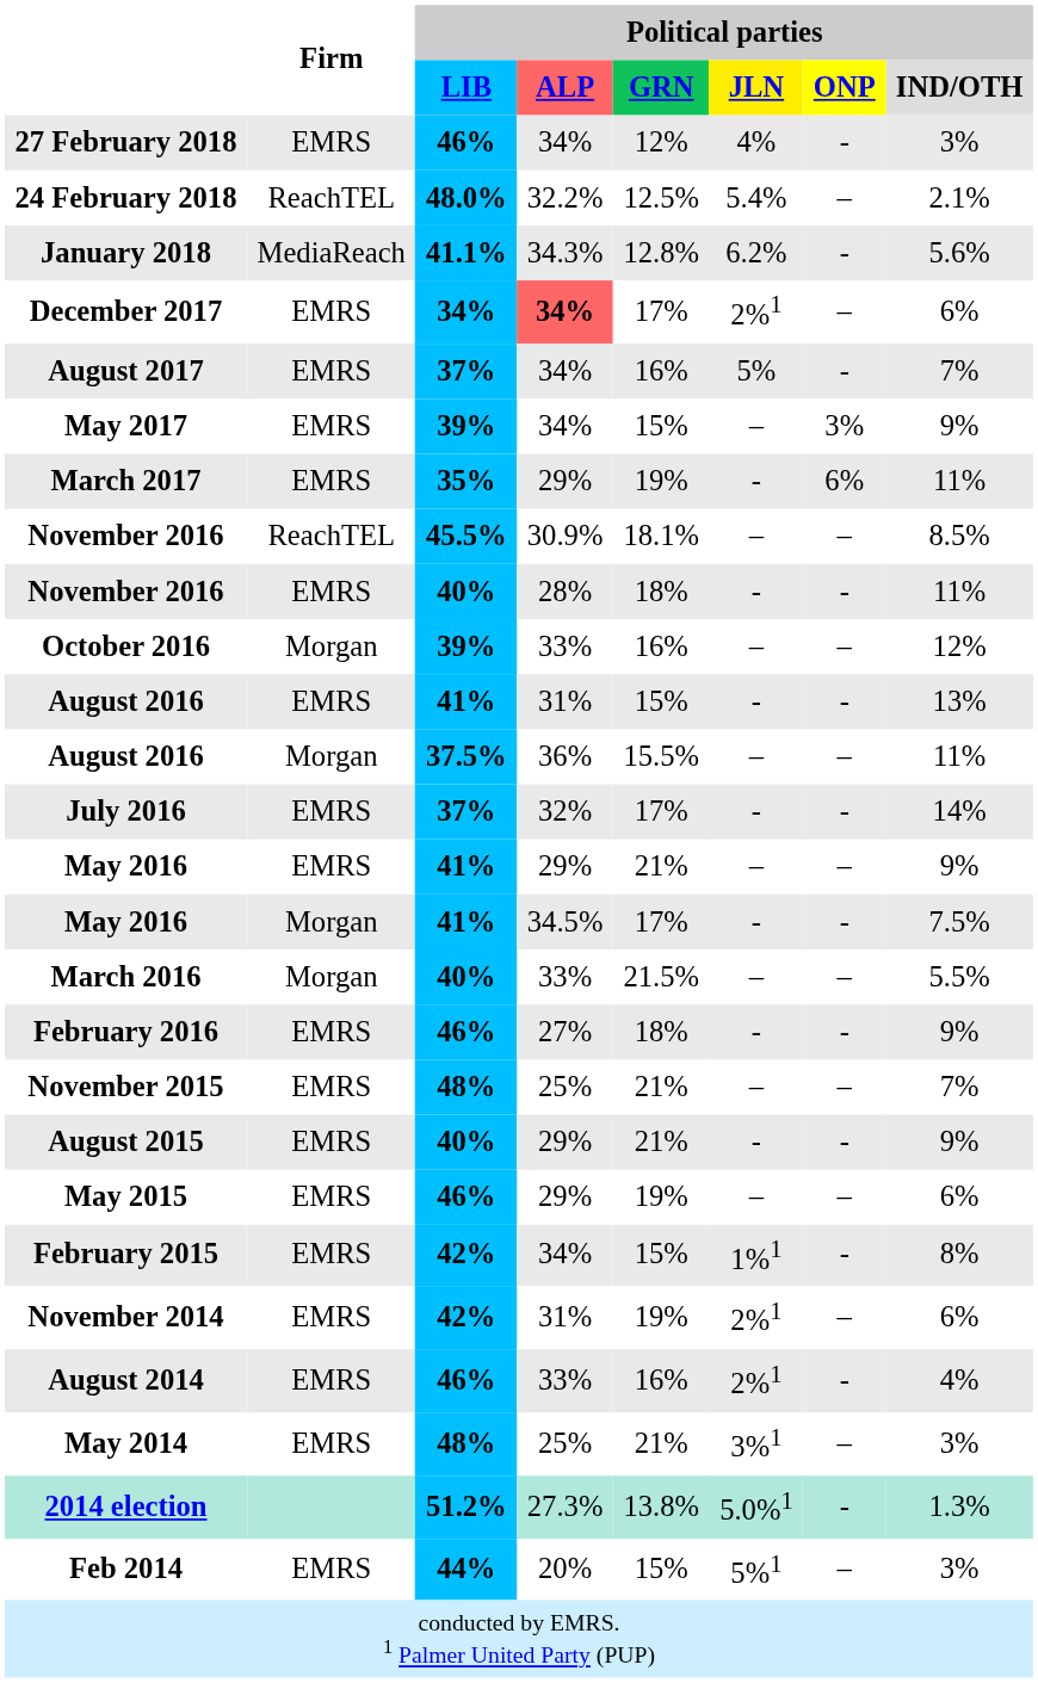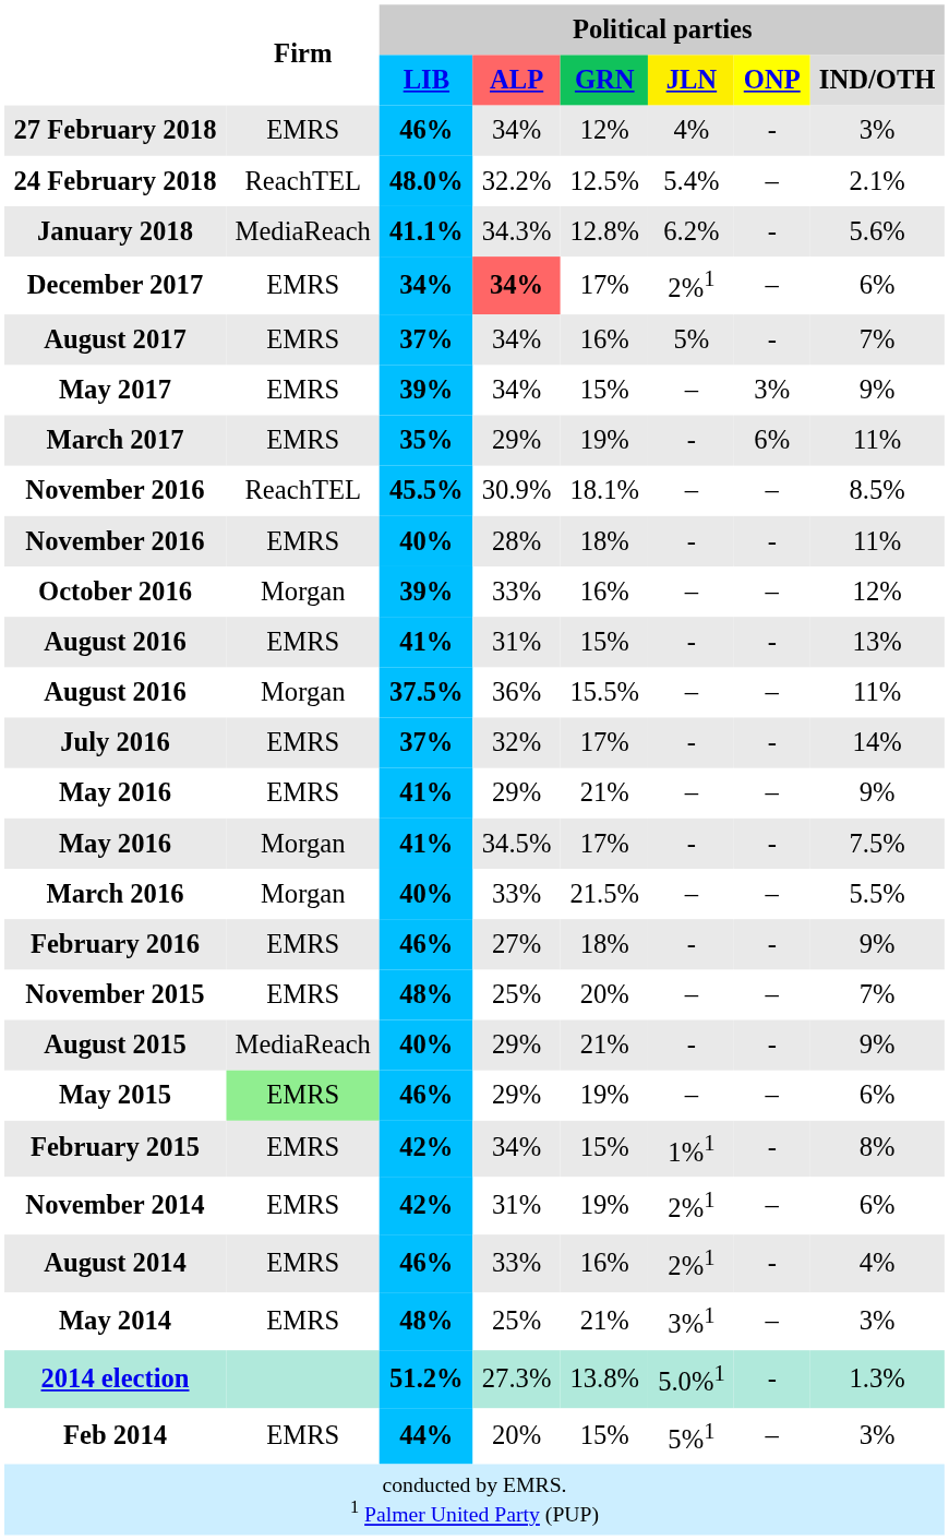 <table class="toccolours" cellpadding="5" cellspacing="0" style="float:left; text-align:center; margin-right:.5em; margin-top:.4em; font-size:90%;">
 <tr>
 </tr>
 <tr>
 <th></th>
 <th rowspan="2">Firm</th>
 <th style="background:#ccc;" colspan="7">Political parties</th>
 </tr>
 <tr>
 <th></th>
 <th style="background:#00bfff;"><a href='#'>LIB</a></th>
 <th style="background:#f66;"><a href='#'>ALP</a></th>
 <th style="background:#10c25b;"><a href='#'>GRN</a></th>
 <th style="background:#FDEE00;"><a href='#'>JLN</a></th>
 <th style="background:#ff0;"><a href='#'>ONP</a></th>
 <th style="background:#ddd;">IND/OTH</th>
 </tr>
 <tr>
 <th style="background:#e9e9e9;">27 February 2018</th>
 <td style="background:#e9e9e9;">EMRS</td>
 <td style="background:#00bfff;"><strong>46%</strong></td>
 <td style="background:#e9e9e9;">34%</td>
 <td style="background:#e9e9e9;">12%</td>
 <td style="background:#e9e9e9;">4%</td>
 <td style="background:#e9e9e9;">-</td>
 <td style="background:#e9e9e9;">3%</td>
 </tr>
 <tr>
 <th>24 February 2018</th>
 <td>ReachTEL</td>
 <td style="background:#00bfff;"><strong>48.0%</strong></td>
 <td>32.2%</td>
 <td>12.5%</td>
 <td>5.4%</td>
 <td>–</td>
 <td>2.1%</td>
 </tr>
 <tr>
 <th style="background:#e9e9e9;">January 2018</th>
 <td style="background:#e9e9e9;">MediaReach<br></td>
 <td style="background:#00bfff;"><strong>41.1%</strong></td>
 <td style="background:#e9e9e9;">34.3%</td>
 <td style="background:#e9e9e9;">12.8%</td>
 <td style="background:#e9e9e9;">6.2%</td>
 <td style="background:#e9e9e9;">-</td>
 <td style="background:#e9e9e9;">5.6%</td>
 </tr>
 <tr>
 <th>December 2017</th>
 <td>EMRS</td>
 <td style="background:#00bfff;"><strong>34%</strong></td>
 <td style="background:#f66;"><strong>34%</strong></td>
 <td>17%</td>
 <td>2%<sup>1</sup></td>
 <td>–</td>
 <td>6%</td>
 </tr>
 <tr>
 <th style="background:#e9e9e9;">August 2017</th>
 <td style="background:#e9e9e9;">EMRS</td>
 <td style="background:#00bfff;"><strong>37%</strong></td>
 <td style="background:#e9e9e9;">34%</td>
 <td style="background:#e9e9e9;">16%</td>
 <td style="background:#e9e9e9;">5%</td>
 <td style="background:#e9e9e9;">-</td>
 <td style="background:#e9e9e9;">7%</td>
 </tr>
 <tr>
 <th>May 2017</th>
 <td>EMRS</td>
 <td style="background:#00bfff;"><strong>39%</strong></td>
 <td>34%</td>
 <td>15%</td>
 <td>–</td>
 <td>3%</td>
 <td>9%</td>
 </tr>
 <tr>
 <th style="background:#e9e9e9;">March 2017</th>
 <td style="background:#e9e9e9;">EMRS</td>
 <td style="background:#00bfff;"><strong>35%</strong></td>
 <td style="background:#e9e9e9;">29%</td>
 <td style="background:#e9e9e9;">19%</td>
 <td style="background:#e9e9e9;">-</td>
 <td style="background:#e9e9e9;">6%</td>
 <td style="background:#e9e9e9;">11%</td>
 </tr>
 <tr>
 <th>November 2016</th>
 <td>ReachTEL</td>
 <td style="background:#00bfff;"><strong>45.5%</strong></td>
 <td>30.9%</td>
 <td>18.1%</td>
 <td>–</td>
 <td>–</td>
 <td>8.5%</td>
 </tr>
 <tr>
 <th style="background:#e9e9e9;">November 2016</th>
 <td style="background:#e9e9e9;">EMRS</td>
 <td style="background:#00bfff;"><strong>40%</strong></td>
 <td style="background:#e9e9e9;">28%</td>
 <td style="background:#e9e9e9;">18%</td>
 <td style="background:#e9e9e9;">-</td>
 <td style="background:#e9e9e9;">-</td>
 <td style="background:#e9e9e9;">11%</td>
 </tr>
 <tr>
 <th>October 2016</th>
 <td>Morgan</td>
 <td style="background:#00bfff;"><strong>39%</strong></td>
 <td>33%</td>
 <td>16%</td>
 <td>–</td>
 <td>–</td>
 <td>12%</td>
 </tr>
 <tr>
 <th style="background:#e9e9e9;">August 2016</th>
 <td style="background:#e9e9e9;">EMRS</td>
 <td style="background:#00bfff;"><strong>41%</strong></td>
 <td style="background:#e9e9e9;">31%</td>
 <td style="background:#e9e9e9;">15%</td>
 <td style="background:#e9e9e9;">-</td>
 <td style="background:#e9e9e9;">-</td>
 <td style="background:#e9e9e9;">13%</td>
 </tr>
 <tr>
 <th>August 2016</th>
 <td>Morgan</td>
 <td style="background:#00bfff;"><strong>37.5%</strong></td>
 <td>36%</td>
 <td>15.5%</td>
 <td>–</td>
 <td>–</td>
 <td>11%</td>
 </tr>
 <tr>
 <th style="background:#e9e9e9;">July 2016</th>
 <td style="background:#e9e9e9;">EMRS</td>
 <td style="background:#00bfff;"><strong>37%</strong></td>
 <td style="background:#e9e9e9;">32%</td>
 <td style="background:#e9e9e9;">17%</td>
 <td style="background:#e9e9e9;">-</td>
 <td style="background:#e9e9e9;">-</td>
 <td style="background:#e9e9e9;">14%</td>
 </tr>
 <tr>
 <th>May 2016</th>
 <td>EMRS</td>
 <td style="background:#00bfff;"><strong>41%</strong></td>
 <td>29%</td>
 <td>21%</td>
 <td>–</td>
 <td>–</td>
 <td>9%</td>
 </tr>
 <tr>
 <th style="background:#e9e9e9;">May 2016</th>
 <td style="background:#e9e9e9;">Morgan</td>
 <td style="background:#00bfff;"><strong>41%</strong></td>
 <td style="background:#e9e9e9;">34.5%</td>
 <td style="background:#e9e9e9;">17%</td>
 <td style="background:#e9e9e9;">-</td>
 <td style="background:#e9e9e9;">-</td>
 <td style="background:#e9e9e9;">7.5%</td>
 </tr>
 <tr>
 <th>March 2016</th>
 <td>Morgan</td>
 <td style="background:#00bfff;"><strong>40%</strong></td>
 <td>33%</td>
 <td>21.5%</td>
 <td>–</td>
 <td>–</td>
 <td>5.5%</td>
 </tr>
 <tr>
 <th style="background:#e9e9e9;">February 2016</th>
 <td style="background:#e9e9e9;">EMRS</td>
 <td style="background:#00bfff;"><strong>46%</strong></td>
 <td style="background:#e9e9e9;">27%</td>
 <td style="background:#e9e9e9;">18%</td>
 <td style="background:#e9e9e9;">-</td>
 <td style="background:#e9e9e9;">-</td>
 <td style="background:#e9e9e9;">9%</td>
 </tr>
 <tr>
 <th>November 2015</th>
 <td>EMRS</td>
 <td style="background:#00bfff;"><strong>48%</strong></td>
 <td>25%</td>
-<td>21%</td>
+<td>20%</td>
 <td>–</td>
 <td>–</td>
 <td>7%</td>
 </tr>
 <tr>
 <th style="background:#e9e9e9;">August 2015</th>
-<td style="background:#e9e9e9;">EMRS</td>
+<td style="background:#e9e9e9;">MediaReach<br></td>
 <td style="background:#00bfff;"><strong>40%</strong></td>
 <td style="background:#e9e9e9;">29%</td>
 <td style="background:#e9e9e9;">21%</td>
 <td style="background:#e9e9e9;">-</td>
 <td style="background:#e9e9e9;">-</td>
 <td style="background:#e9e9e9;">9%</td>
 </tr>
 <tr>
 <th>May 2015</th>
-<td>EMRS</td>
+<td style="background: lightgreen;">EMRS</td>
 <td style="background:#00bfff;"><strong>46%</strong></td>
 <td>29%</td>
 <td>19%</td>
 <td>–</td>
 <td>–</td>
 <td>6%</td>
 </tr>
 <tr>
 <th style="background:#e9e9e9;">February 2015</th>
 <td style="background:#e9e9e9;">EMRS</td>
 <td style="background:#00bfff;"><strong>42%</strong></td>
 <td style="background:#e9e9e9;">34%</td>
 <td style="background:#e9e9e9;">15%</td>
 <td style="background:#e9e9e9;">1%<sup>1</sup></td>
 <td style="background:#e9e9e9;">-</td>
 <td style="background:#e9e9e9;">8%</td>
 </tr>
 <tr>
 <th>November 2014</th>
 <td>EMRS</td>
 <td style="background:#00bfff;"><strong>42%</strong></td>
 <td>31%</td>
 <td>19%</td>
 <td>2%<sup>1</sup></td>
 <td>–</td>
 <td>6%</td>
 </tr>
 <tr>
 <th style="background:#e9e9e9;">August 2014</th>
 <td style="background:#e9e9e9;">EMRS</td>
 <td style="background:#00bfff;"><strong>46%</strong></td>
 <td style="background:#e9e9e9;">33%</td>
 <td style="background:#e9e9e9;">16%</td>
 <td style="background:#e9e9e9;">2%<sup>1</sup></td>
 <td style="background:#e9e9e9;">-</td>
 <td style="background:#e9e9e9;">4%</td>
 </tr>
 <tr>
 <th>May 2014</th>
 <td>EMRS</td>
 <td style="background:#00bfff;"><strong>48%</strong></td>
 <td>25%</td>
 <td>21%</td>
 <td>3%<sup>1</sup></td>
 <td>–</td>
 <td>3%</td>
 </tr>
 <tr>
 <th style="background:#b0e9db;"><a href='#'>2014 election</a></th>
 <td style="background:#b0e9db;"></td>
 <td style="background:#00bfff;"><strong>51.2%</strong></td>
 <td style="background:#b0e9db;">27.3%</td>
 <td style="background:#b0e9db;">13.8%</td>
 <td style="background:#b0e9db;">5.0%<sup>1</sup></td>
 <td style="background:#b0e9db;">-</td>
 <td style="background:#b0e9db;">1.3%</td>
 </tr>
 <tr>
 <th>Feb 2014</th>
 <td>EMRS</td>
 <td style="background:#00bfff;"><strong>44%</strong></td>
 <td>20%</td>
 <td>15%</td>
 <td>5%<sup>1</sup></td>
 <td>–</td>
 <td>3%</td>
 </tr>
 <tr>
 <td colspan="8"  style="font-size:80%; background:#cef;"> conducted by EMRS.<br><sup>1</sup> <a href='#'>Palmer United Party</a> (PUP)</td>
 </tr>
 </table>
